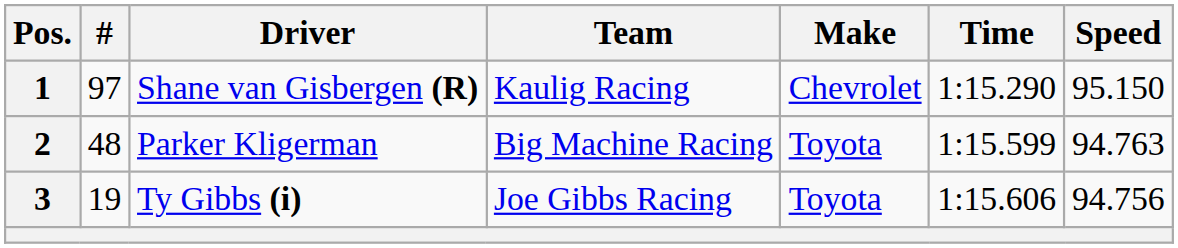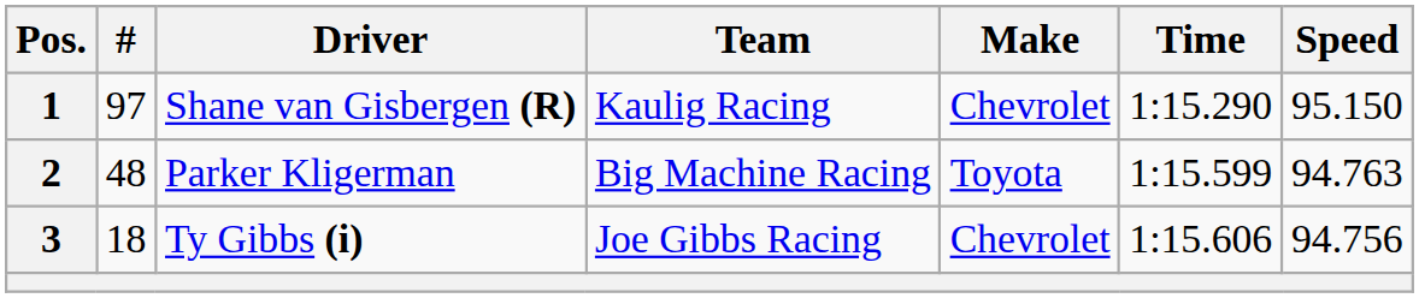 <table class="wikitable" style="font-size:95%">
 <tr>
 <th>Pos.</th>
 <th>#</th>
 <th>Driver</th>
 <th>Team</th>
 <th>Make</th>
 <th>Time</th>
 <th>Speed</th>
 </tr>
 <tr>
 <th>1</th>
 <td>97</td>
 <td><a href='#'>Shane van Gisbergen</a> <strong>(R)</strong></td>
 <td><a href='#'>Kaulig Racing</a></td>
 <td><a href='#'>Chevrolet</a></td>
 <td>1:15.290</td>
 <td>95.150</td>
 </tr>
 <tr>
 <th>2</th>
 <td>48</td>
 <td><a href='#'>Parker Kligerman</a></td>
 <td><a href='#'>Big Machine Racing</a></td>
 <td><a href='#'>Toyota</a></td>
 <td>1:15.599</td>
 <td>94.763</td>
 </tr>
 <tr>
 <th>3</th>
-<td>19</td>
+<td>18</td>
 <td><a href='#'>Ty Gibbs</a> <strong>(i)</strong></td>
 <td><a href='#'>Joe Gibbs Racing</a></td>
-<td><a href='#'>Toyota</a></td>
+<td><a href='#'>Chevrolet</a></td>
 <td>1:15.606</td>
 <td>94.756</td>
 </tr>
 <tr>
 <th colspan="7"></th>
 </tr>
 </table>
